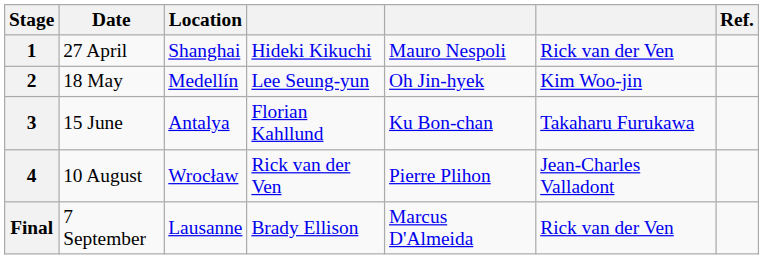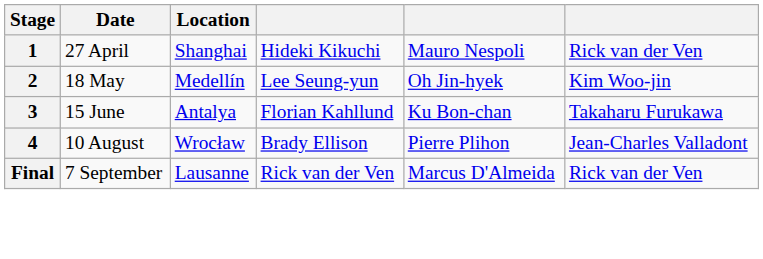 <table class="wikitable" style="width:100%">
 <tr>
 <th>Stage</th>
 <th>Date</th>
 <th>Location</th>
 <th></th>
 <th></th>
 <th></th>
-<th>Ref.</th>
 </tr>
 <tr>
 <th>1</th>
 <td>27 April</td>
 <td> <a href='#'>Shanghai</a></td>
 <td> <a href='#'>Hideki Kikuchi</a></td>
 <td> <a href='#'>Mauro Nespoli</a></td>
 <td> <a href='#'>Rick van der Ven</a></td>
-<td></td>
 </tr>
 <tr>
 <th>2</th>
 <td>18 May</td>
 <td> <a href='#'>Medellín</a></td>
 <td> <a href='#'>Lee Seung-yun</a></td>
 <td> <a href='#'>Oh Jin-hyek</a></td>
 <td> <a href='#'>Kim Woo-jin</a></td>
-<td></td>
 </tr>
 <tr>
 <th>3</th>
 <td>15 June</td>
 <td> <a href='#'>Antalya</a></td>
 <td> <a href='#'>Florian Kahllund</a></td>
 <td> <a href='#'>Ku Bon-chan</a></td>
 <td> <a href='#'>Takaharu Furukawa</a></td>
-<td></td>
 </tr>
 <tr>
 <th>4</th>
 <td>10 August</td>
 <td> <a href='#'>Wrocław</a></td>
-<td> <a href='#'>Rick van der Ven</a></td>
+<td> <a href='#'>Brady Ellison</a></td>
 <td> <a href='#'>Pierre Plihon</a></td>
 <td> <a href='#'>Jean-Charles Valladont</a></td>
-<td></td>
 </tr>
 <tr>
 <th>Final</th>
 <td>7 September</td>
 <td> <a href='#'>Lausanne</a></td>
-<td> <a href='#'>Brady Ellison</a></td>
+<td> <a href='#'>Rick van der Ven</a></td>
 <td> <a href='#'>Marcus D'Almeida</a></td>
 <td> <a href='#'>Rick van der Ven</a></td>
-<td></td>
 </tr>
 </table>
